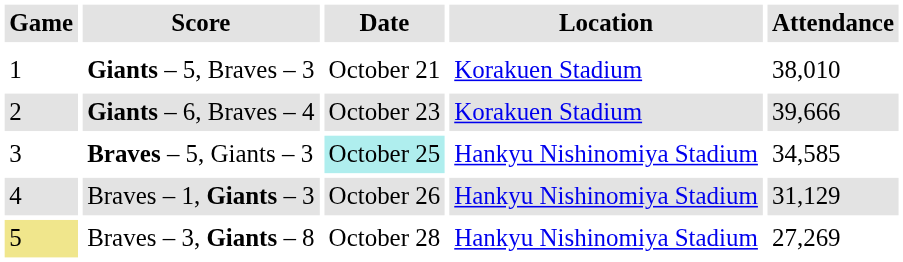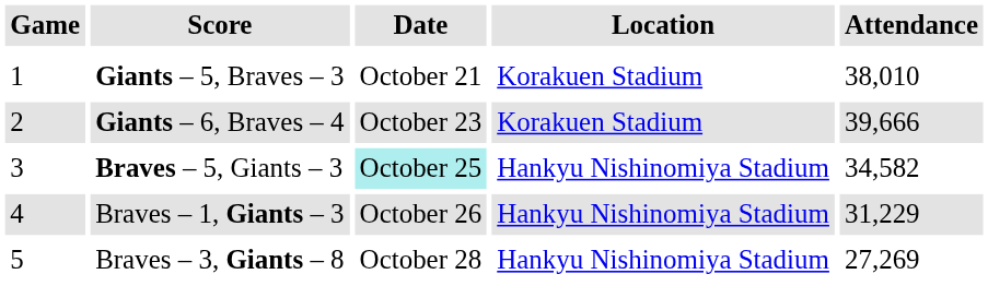 <table border="0" cellspacing="3" cellpadding="3">
 <tr style="background: #e3e3e3;">
 <th>Game</th>
 <th>Score</th>
 <th>Date</th>
 <th>Location</th>
 <th>Attendance</th>
 </tr>
 <tr style="background: #e3e3e3;">
 </tr>
 <tr>
 <td>1</td>
 <td><strong>Giants</strong> – 5, Braves – 3</td>
 <td>October 21</td>
 <td><a href='#'>Korakuen Stadium</a></td>
 <td>38,010</td>
 </tr>
 <tr style="background: #e3e3e3;">
 <td>2</td>
 <td><strong>Giants</strong> – 6, Braves – 4</td>
 <td>October 23</td>
 <td><a href='#'>Korakuen Stadium</a></td>
 <td>39,666</td>
 </tr>
 <tr>
 <td>3</td>
 <td><strong>Braves</strong> – 5, Giants – 3</td>
 <td style="background: paleturquoise;">October 25</td>
 <td><a href='#'>Hankyu Nishinomiya Stadium</a></td>
-<td>34,585</td>
+<td>34,582</td>
 </tr>
 <tr style="background: #e3e3e3;">
 <td>4</td>
 <td>Braves – 1, <strong>Giants</strong> – 3</td>
 <td>October 26</td>
 <td><a href='#'>Hankyu Nishinomiya Stadium</a></td>
-<td>31,129</td>
+<td>31,229</td>
 </tr>
 <tr>
-<td style="background: khaki;">5</td>
+<td>5</td>
 <td>Braves – 3, <strong>Giants</strong> – 8</td>
 <td>October 28</td>
 <td><a href='#'>Hankyu Nishinomiya Stadium</a></td>
 <td>27,269</td>
 </tr>
 </table>
